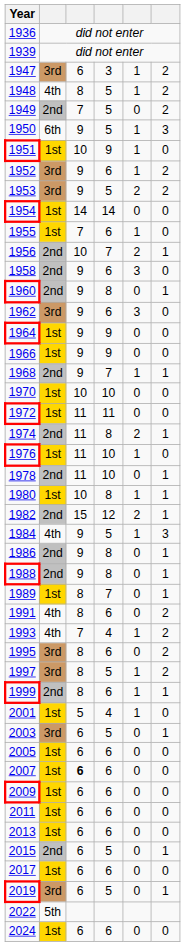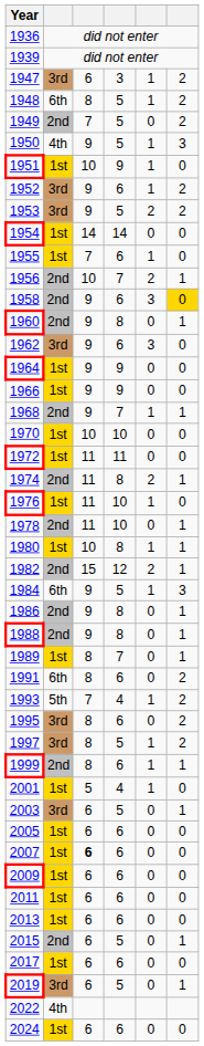 <table class="wikitable" style="text-align:center">
 <tr>
 <th>Year</th>
 <th></th>
 <th width=30></th>
 <th width=30></th>
 <th width=30></th>
 <th width=30></th>
 </tr>
 <tr>
 <td> <a href='#'>1936</a></td>
 <td colspan="6" align="center"><em>did not enter</em></td>
 </tr>
 <tr>
 <td> <a href='#'>1939</a></td>
 <td colspan="6" align="center"><em>did not enter</em></td>
 </tr>
 <tr>
 <td> <a href='#'>1947</a></td>
 <td bgcolor=cc9966>3rd</td>
 <td>6</td>
 <td>3</td>
 <td>1</td>
 <td>2</td>
 </tr>
 <tr>
 <td> <a href='#'>1948</a></td>
-<td>4th</td>
+<td>6th</td>
 <td>8</td>
 <td>5</td>
 <td>1</td>
 <td>2</td>
 </tr>
 <tr>
 <td> <a href='#'>1949</a></td>
 <td bgcolor=silver>2nd</td>
 <td>7</td>
 <td>5</td>
 <td>0</td>
 <td>2</td>
 </tr>
 <tr>
 <td> <a href='#'>1950</a></td>
-<td>6th</td>
+<td>4th</td>
 <td>9</td>
 <td>5</td>
 <td>1</td>
 <td>3</td>
 </tr>
 <tr>
 <td style="border: 3px solid red"> <a href='#'>1951</a></td>
 <td bgcolor=gold>1st</td>
 <td>10</td>
 <td>9</td>
 <td>1</td>
 <td>0</td>
 </tr>
 <tr>
 <td> <a href='#'>1952</a></td>
 <td bgcolor=cc9966>3rd</td>
 <td>9</td>
 <td>6</td>
 <td>1</td>
 <td>2</td>
 </tr>
 <tr>
 <td> <a href='#'>1953</a></td>
 <td bgcolor=cc9966>3rd</td>
 <td>9</td>
 <td>5</td>
 <td>2</td>
 <td>2</td>
 </tr>
 <tr>
 <td style="border: 3px solid red"> <a href='#'>1954</a></td>
 <td bgcolor=gold>1st</td>
 <td>14</td>
 <td>14</td>
 <td>0</td>
 <td>0</td>
 </tr>
 <tr>
 <td> <a href='#'>1955</a></td>
 <td bgcolor=gold>1st</td>
 <td>7</td>
 <td>6</td>
 <td>1</td>
 <td>0</td>
 </tr>
 <tr>
 <td> <a href='#'>1956</a></td>
 <td bgcolor=silver>2nd</td>
 <td>10</td>
 <td>7</td>
 <td>2</td>
 <td>1</td>
 </tr>
 <tr>
 <td> <a href='#'>1958</a></td>
 <td bgcolor=silver>2nd</td>
 <td>9</td>
 <td>6</td>
 <td>3</td>
-<td>0</td>
+<td style="background: gold;">0</td>
 </tr>
 <tr>
 <td style="border: 3px solid red"> <a href='#'>1960</a></td>
 <td bgcolor=silver>2nd</td>
 <td>9</td>
 <td>8</td>
 <td>0</td>
 <td>1</td>
 </tr>
 <tr>
 <td> <a href='#'>1962</a></td>
 <td bgcolor=cc9966>3rd</td>
 <td>9</td>
 <td>6</td>
 <td>3</td>
 <td>0</td>
 </tr>
 <tr>
 <td style="border: 3px solid red"> <a href='#'>1964</a></td>
 <td bgcolor=gold>1st</td>
 <td>9</td>
 <td>9</td>
 <td>0</td>
 <td>0</td>
 </tr>
 <tr>
 <td> <a href='#'>1966</a></td>
 <td bgcolor=gold>1st</td>
 <td>9</td>
 <td>9</td>
 <td>0</td>
 <td>0</td>
 </tr>
 <tr>
 <td> <a href='#'>1968</a></td>
 <td bgcolor=silver>2nd</td>
 <td>9</td>
 <td>7</td>
 <td>1</td>
 <td>1</td>
 </tr>
 <tr>
 <td> <a href='#'>1970</a></td>
 <td bgcolor=gold>1st</td>
 <td>10</td>
 <td>10</td>
 <td>0</td>
 <td>0</td>
 </tr>
 <tr>
 <td style="border: 3px solid red"> <a href='#'>1972</a></td>
 <td bgcolor=gold>1st</td>
 <td>11</td>
 <td>11</td>
 <td>0</td>
 <td>0</td>
 </tr>
 <tr>
 <td> <a href='#'>1974</a></td>
 <td bgcolor=silver>2nd</td>
 <td>11</td>
 <td>8</td>
 <td>2</td>
 <td>1</td>
 </tr>
 <tr>
 <td style="border: 3px solid red"> <a href='#'>1976</a></td>
 <td bgcolor=gold>1st</td>
 <td>11</td>
 <td>10</td>
 <td>1</td>
 <td>0</td>
 </tr>
 <tr>
 <td> <a href='#'>1978</a></td>
 <td bgcolor=silver>2nd</td>
 <td>11</td>
 <td>10</td>
 <td>0</td>
 <td>1</td>
 </tr>
 <tr>
 <td> <a href='#'>1980</a></td>
 <td bgcolor=gold>1st</td>
 <td>10</td>
 <td>8</td>
 <td>1</td>
 <td>1</td>
 </tr>
 <tr>
 <td> <a href='#'>1982</a></td>
 <td bgcolor=silver>2nd</td>
 <td>15</td>
 <td>12</td>
 <td>2</td>
 <td>1</td>
 </tr>
 <tr>
 <td> <a href='#'>1984</a></td>
-<td>4th</td>
+<td>6th</td>
 <td>9</td>
 <td>5</td>
 <td>1</td>
 <td>3</td>
 </tr>
 <tr>
 <td> <a href='#'>1986</a></td>
 <td bgcolor=silver>2nd</td>
 <td>9</td>
 <td>8</td>
 <td>0</td>
 <td>1</td>
 </tr>
 <tr>
 <td style="border: 3px solid red"> <a href='#'>1988</a></td>
 <td bgcolor=silver>2nd</td>
 <td>9</td>
 <td>8</td>
 <td>0</td>
 <td>1</td>
 </tr>
 <tr>
 <td> <a href='#'>1989</a></td>
 <td bgcolor=gold>1st</td>
 <td>8</td>
 <td>7</td>
 <td>0</td>
 <td>1</td>
 </tr>
 <tr>
 <td> <a href='#'>1991</a></td>
-<td>4th</td>
+<td>6th</td>
 <td>8</td>
 <td>6</td>
 <td>0</td>
 <td>2</td>
 </tr>
 <tr>
 <td> <a href='#'>1993</a></td>
-<td>4th</td>
+<td>5th</td>
 <td>7</td>
 <td>4</td>
 <td>1</td>
 <td>2</td>
 </tr>
 <tr>
 <td> <a href='#'>1995</a></td>
 <td bgcolor=cc9966>3rd</td>
 <td>8</td>
 <td>6</td>
 <td>0</td>
 <td>2</td>
 </tr>
 <tr>
 <td> <a href='#'>1997</a></td>
 <td bgcolor=cc9966>3rd</td>
 <td>8</td>
 <td>5</td>
 <td>1</td>
 <td>2</td>
 </tr>
 <tr>
 <td style="border: 3px solid red"> <a href='#'>1999</a></td>
 <td bgcolor=silver>2nd</td>
 <td>8</td>
 <td>6</td>
 <td>1</td>
 <td>1</td>
 </tr>
 <tr>
 <td> <a href='#'>2001</a></td>
 <td bgcolor=gold>1st</td>
 <td>5</td>
 <td>4</td>
 <td>1</td>
 <td>0</td>
 </tr>
 <tr>
 <td> <a href='#'>2003</a></td>
 <td bgcolor=cc9966>3rd</td>
 <td>6</td>
 <td>5</td>
 <td>0</td>
 <td>1</td>
 </tr>
 <tr>
 <td> <a href='#'>2005</a></td>
 <td bgcolor=gold>1st</td>
 <td>6</td>
 <td>6</td>
 <td>0</td>
 <td>0</td>
 </tr>
 <tr>
 <td> <a href='#'>2007</a></td>
 <td bgcolor=gold>1st</td>
 <td><strong>6</strong></td>
 <td>6</td>
 <td>0</td>
 <td>0</td>
 </tr>
 <tr>
 <td style="border: 3px solid red"> <a href='#'>2009</a></td>
 <td bgcolor=gold>1st</td>
 <td>6</td>
 <td>6</td>
 <td>0</td>
 <td>0</td>
 </tr>
 <tr>
 <td> <a href='#'>2011</a></td>
 <td bgcolor=gold>1st</td>
 <td>6</td>
 <td>6</td>
 <td>0</td>
 <td>0</td>
 </tr>
 <tr>
 <td> <a href='#'>2013</a></td>
 <td bgcolor=gold>1st</td>
 <td>6</td>
 <td>6</td>
 <td>0</td>
 <td>0</td>
 </tr>
 <tr>
 <td> <a href='#'>2015</a></td>
 <td bgcolor=silver>2nd</td>
 <td>6</td>
 <td>5</td>
 <td>0</td>
 <td>1</td>
 </tr>
 <tr>
 <td> <a href='#'>2017</a></td>
 <td bgcolor=gold>1st</td>
 <td>6</td>
 <td>6</td>
 <td>0</td>
 <td>0</td>
 </tr>
 <tr>
 <td style="border: 3px solid red"> <a href='#'>2019</a></td>
 <td bgcolor=#cc9966>3rd</td>
 <td>6</td>
 <td>5</td>
 <td>0</td>
 <td>1</td>
 </tr>
 <tr>
 <td> <a href='#'>2022</a></td>
-<td>5th</td>
+<td>4th</td>
 <td></td>
 <td></td>
 <td></td>
 <td></td>
 </tr>
 <tr>
 <td> <a href='#'>2024</a></td>
 <td bgcolor=gold>1st</td>
 <td>6</td>
 <td>6</td>
 <td>0</td>
 <td>0</td>
 </tr>
 </table>
